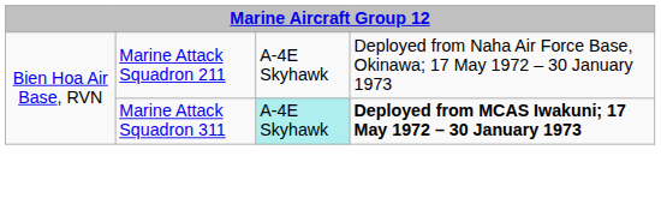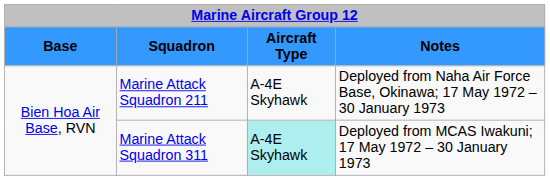 <table class="wikitable">
 <tr>
 <td colspan="4" bgcolor=silver align=center><strong><a href='#'>Marine Aircraft Group 12</a></strong></td>
+</tr>
+<tr style="background: #3399ff;">
+<td scope="col" style="width:250px;"align=center><span> <strong>Base</strong></span></td>
+<td scope="col" style="width:250px;"align=center><span> <strong>Squadron</strong></span></td>
+<td scope="col" style="width:140px;"align=center><span> <strong>Aircraft Type</strong></span></td>
+<td scope="col" style="width:500px;"align=center><span> <strong>Notes</strong></span></td>
 </tr>
 <tr>
 <td rowspan=2 align=center><a href='#'>Bien Hoa Air Base</a>, RVN</td>
 <td><a href='#'>Marine Attack Squadron 211</a></td>
 <td>A-4E Skyhawk</td>
 <td>Deployed from Naha Air Force Base, Okinawa; 17 May 1972 – 30 January 1973</td>
 </tr>
 <tr>
 <td><a href='#'>Marine Attack Squadron 311</a></td>
 <td style="background: paleturquoise;">A-4E Skyhawk</td>
-<td><strong>Deployed from MCAS Iwakuni; 17 May 1972 – 30 January 1973</strong></td>
+<td>Deployed from MCAS Iwakuni; 17 May 1972 – 30 January 1973</td>
 </tr>
 </table>
